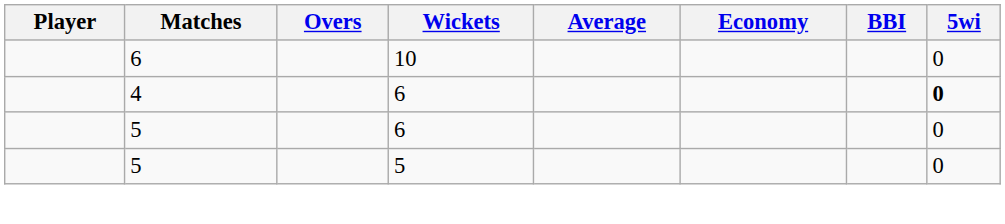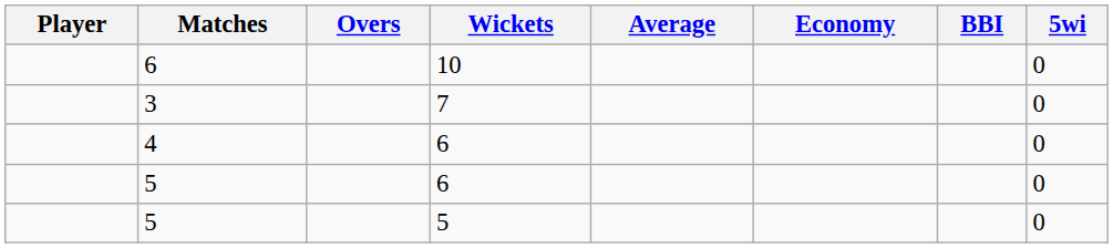 <table class="wikitable sortable" style="width:80%;">
 <tr>
 <th>Player</th>
 <th>Matches</th>
 <th><a href='#'>Overs</a></th>
 <th><a href='#'>Wickets</a></th>
 <th><a href='#'>Average</a></th>
 <th><a href='#'>Economy</a></th>
 <th><a href='#'>BBI</a></th>
 <th><a href='#'>5wi</a></th>
 </tr>
 <tr>
 <td></td>
 <td>6</td>
 <td></td>
 <td>10</td>
 <td></td>
 <td></td>
 <td></td>
 <td>0</td>
 </tr>
 <tr>
 <td></td>
+<td>3</td>
+<td></td>
+<td>7</td>
+<td></td>
+<td></td>
+<td></td>
+<td>0</td>
+</tr>
+<tr>
+<td></td>
 <td>4</td>
 <td></td>
 <td>6</td>
 <td></td>
 <td></td>
 <td></td>
-<td><strong>0</strong></td>
+<td>0</td>
 </tr>
 <tr>
 <td></td>
 <td>5</td>
 <td></td>
 <td>6</td>
 <td></td>
 <td></td>
 <td></td>
 <td>0</td>
 </tr>
 <tr>
 <td></td>
 <td>5</td>
 <td></td>
 <td>5</td>
 <td></td>
 <td></td>
 <td></td>
 <td>0</td>
 </tr>
 </table>
